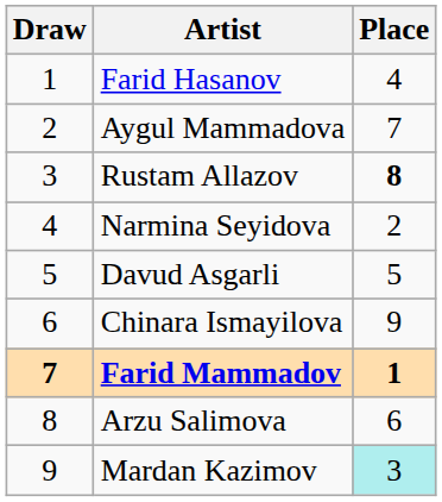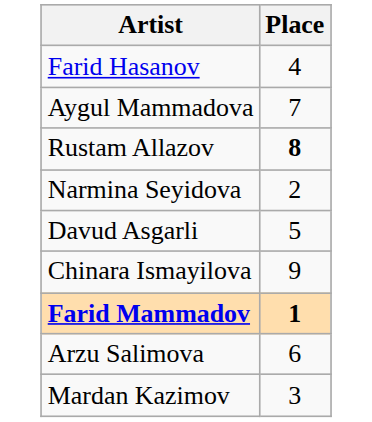 <table class="sortable wikitable" style="margin: 1em auto 1em auto; text-align:center">
 <tr>
-<th>Draw</th>
 <th>Artist</th>
 <th>Place</th>
 </tr>
 <tr>
-<td>1</td>
 <td align="left"><a href='#'>Farid Hasanov</a></td>
 <td>4</td>
 </tr>
 <tr>
-<td>2</td>
 <td align="left">Aygul Mammadova</td>
 <td>7</td>
 </tr>
 <tr>
-<td>3</td>
 <td align="left">Rustam Allazov</td>
 <td><strong>8</strong></td>
 </tr>
 <tr>
-<td>4</td>
 <td align="left">Narmina Seyidova</td>
 <td>2</td>
 </tr>
 <tr>
-<td>5</td>
 <td align="left">Davud Asgarli</td>
 <td>5</td>
 </tr>
 <tr>
-<td>6</td>
 <td align="left">Chinara Ismayilova</td>
 <td>9</td>
 </tr>
 <tr style="font-weight:bold; background:navajowhite;">
-<td>7</td>
 <td align="left"><a href='#'>Farid Mammadov</a></td>
 <td>1</td>
 </tr>
 <tr>
-<td>8</td>
 <td align="left">Arzu Salimova</td>
 <td>6</td>
 </tr>
 <tr>
-<td>9</td>
 <td align="left">Mardan Kazimov</td>
-<td style="background: paleturquoise;">3</td>
+<td>3</td>
 </tr>
 </table>
